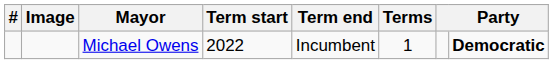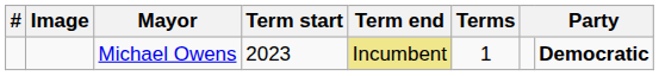 <table class="wikitable sortable">
 <tr>
 <th align=center>#</th>
 <th>Image</th>
 <th>Mayor</th>
 <th>Term start</th>
 <th>Term end</th>
 <th>Terms</th>
 <th class=unsortable> </th>
 <th style="border-left-style:hidden;padding:0.1em 0em">Party</th>
 </tr>
 <tr>
 <td align=center><strong></strong></td>
 <td></td>
 <td><a href='#'>Michael Owens</a></td>
-<td>2022</td>
-<td>Incumbent</td>
+<td>2023</td>
+<td style="background: khaki;">Incumbent</td>
 <td align=center>1</td>
 <td bgcolor=></td>
 <td><strong>Democratic</strong></td>
 </tr>
 </table>
